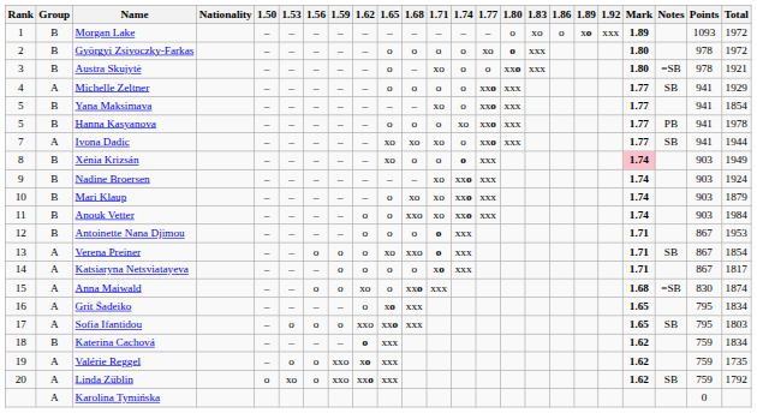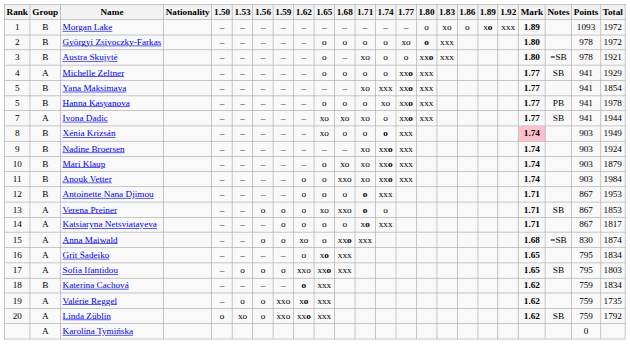 <table class="wikitable sortable" style="text-align:center;font-size:90%">
 <tr>
 <th>Rank</th>
 <th>Group</th>
 <th>Name</th>
 <th>Nationality</th>
 <th>1.50</th>
 <th>1.53</th>
 <th>1.56</th>
 <th>1.59</th>
 <th>1.62</th>
 <th>1.65</th>
 <th>1.68</th>
 <th>1.71</th>
 <th>1.74</th>
 <th>1.77</th>
 <th>1.80</th>
 <th>1.83</th>
 <th>1.86</th>
 <th>1.89</th>
 <th>1.92</th>
 <th>Mark</th>
 <th>Notes</th>
 <th>Points</th>
 <th>Total</th>
 </tr>
 <tr>
 <td>1</td>
 <td>B</td>
 <td align=left><a href='#'>Morgan Lake</a></td>
 <td align=left></td>
 <td>–</td>
 <td>–</td>
 <td>–</td>
 <td>–</td>
 <td>–</td>
 <td>–</td>
 <td>–</td>
 <td>–</td>
 <td>–</td>
 <td>–</td>
 <td>o</td>
 <td>xo</td>
 <td>o</td>
 <td>x<strong>o</strong></td>
 <td>xxx</td>
 <td><strong>1.89</strong></td>
 <td></td>
 <td>1093</td>
 <td>1972</td>
 </tr>
 <tr>
 <td>2</td>
 <td>B</td>
 <td align=left><a href='#'>Györgyi Zsivoczky-Farkas</a></td>
 <td align=left></td>
 <td>–</td>
 <td>–</td>
 <td>–</td>
 <td>–</td>
 <td>–</td>
 <td>o</td>
 <td>o</td>
 <td>o</td>
 <td>o</td>
 <td>xo</td>
 <td><strong>o</strong></td>
 <td>xxx</td>
 <td></td>
 <td></td>
 <td></td>
 <td><strong>1.80</strong></td>
 <td></td>
 <td>978</td>
 <td>1972</td>
 </tr>
 <tr>
 <td>3</td>
 <td>B</td>
 <td align=left><a href='#'>Austra Skujytė</a></td>
 <td align=left></td>
 <td>–</td>
 <td>–</td>
 <td>–</td>
 <td>–</td>
 <td>–</td>
 <td>o</td>
 <td>–</td>
 <td>xo</td>
 <td>o</td>
 <td>o</td>
 <td>xx<strong>o</strong></td>
 <td>xxx</td>
 <td></td>
 <td></td>
 <td></td>
 <td><strong>1.80</strong></td>
 <td>=SB</td>
 <td>978</td>
 <td>1921</td>
 </tr>
 <tr>
 <td>4</td>
 <td>A</td>
 <td align=left><a href='#'>Michelle Zeltner</a></td>
 <td align=left></td>
 <td>–</td>
 <td>–</td>
 <td>–</td>
 <td>–</td>
 <td>–</td>
 <td>o</td>
 <td>o</td>
 <td>o</td>
 <td>o</td>
 <td>xx<strong>o</strong></td>
 <td>xxx</td>
 <td></td>
 <td></td>
 <td></td>
 <td></td>
 <td><strong>1.77</strong></td>
 <td>SB</td>
 <td>941</td>
 <td>1929</td>
 </tr>
 <tr>
 <td>5</td>
 <td>B</td>
 <td align=left><a href='#'>Yana Maksimava</a></td>
 <td align=left></td>
 <td>–</td>
 <td>–</td>
 <td>–</td>
 <td>–</td>
 <td>–</td>
 <td>–</td>
 <td>–</td>
 <td>xo</td>
-<td>o</td>
+<td>xxx</td>
 <td>xx<strong>o</strong></td>
 <td>xxx</td>
 <td></td>
 <td></td>
 <td></td>
 <td></td>
 <td><strong>1.77</strong></td>
 <td></td>
 <td>941</td>
 <td>1854</td>
 </tr>
 <tr>
 <td>5</td>
 <td>B</td>
 <td align=left><a href='#'>Hanna Kasyanova</a></td>
 <td align=left></td>
 <td>–</td>
 <td>–</td>
 <td>–</td>
 <td>–</td>
 <td>–</td>
 <td>o</td>
 <td>o</td>
 <td>o</td>
 <td>xo</td>
 <td>xx<strong>o</strong></td>
 <td>xxx</td>
 <td></td>
 <td></td>
 <td></td>
 <td></td>
 <td><strong>1.77</strong></td>
 <td>PB</td>
 <td>941</td>
 <td>1978</td>
 </tr>
 <tr>
 <td>7</td>
 <td>A</td>
 <td align=left><a href='#'>Ivona Dadic</a></td>
 <td align=left></td>
 <td>–</td>
 <td>–</td>
 <td>–</td>
 <td>–</td>
 <td>–</td>
 <td>xo</td>
 <td>xo</td>
 <td>xo</td>
 <td>o</td>
 <td>xx<strong>o</strong></td>
 <td>xxx</td>
 <td></td>
 <td></td>
 <td></td>
 <td></td>
 <td><strong>1.77</strong></td>
 <td>SB</td>
 <td>941</td>
 <td>1944</td>
 </tr>
 <tr>
 <td>8</td>
 <td>B</td>
 <td align=left><a href='#'>Xénia Krizsán</a></td>
 <td align=left></td>
 <td>–</td>
 <td>–</td>
 <td>–</td>
 <td>–</td>
 <td>–</td>
 <td>xo</td>
 <td>o</td>
 <td>o</td>
 <td><strong>o</strong></td>
 <td>xxx</td>
 <td></td>
 <td></td>
 <td></td>
 <td></td>
 <td></td>
 <td style="background: pink;"><strong>1.74</strong></td>
 <td></td>
 <td>903</td>
 <td>1949</td>
 </tr>
 <tr>
 <td>9</td>
 <td>B</td>
 <td align=left><a href='#'>Nadine Broersen</a></td>
 <td align=left></td>
 <td>–</td>
 <td>–</td>
 <td>–</td>
 <td>–</td>
 <td>–</td>
 <td>–</td>
 <td>–</td>
 <td>xo</td>
 <td>xx<strong>o</strong></td>
 <td>xxx</td>
 <td></td>
 <td></td>
 <td></td>
 <td></td>
 <td></td>
 <td><strong>1.74</strong></td>
 <td></td>
 <td>903</td>
 <td>1924</td>
 </tr>
 <tr>
 <td>10</td>
 <td>B</td>
 <td align=left><a href='#'>Mari Klaup</a></td>
 <td align=left></td>
 <td>–</td>
 <td>–</td>
 <td>–</td>
 <td>–</td>
 <td>–</td>
 <td>o</td>
 <td>xo</td>
 <td>xo</td>
 <td>xx<strong>o</strong></td>
 <td>xxx</td>
 <td></td>
 <td></td>
 <td></td>
 <td></td>
 <td></td>
 <td><strong>1.74</strong></td>
 <td></td>
 <td>903</td>
 <td>1879</td>
 </tr>
 <tr>
 <td>11</td>
 <td>B</td>
 <td align=left><a href='#'>Anouk Vetter</a></td>
 <td align=left></td>
 <td>–</td>
 <td>–</td>
 <td>–</td>
 <td>–</td>
 <td>o</td>
 <td>o</td>
 <td>xxo</td>
 <td>xo</td>
 <td>xx<strong>o</strong></td>
 <td>xxx</td>
 <td></td>
 <td></td>
 <td></td>
 <td></td>
 <td></td>
 <td><strong>1.74</strong></td>
 <td></td>
 <td>903</td>
 <td>1984</td>
 </tr>
 <tr>
 <td>12</td>
 <td>B</td>
 <td align=left><a href='#'>Antoinette Nana Djimou</a></td>
 <td align=left></td>
 <td>–</td>
 <td>–</td>
 <td>–</td>
 <td>–</td>
 <td>o</td>
 <td>o</td>
 <td>o</td>
 <td><strong>o</strong></td>
 <td>xxx</td>
 <td></td>
 <td></td>
 <td></td>
 <td></td>
 <td></td>
 <td></td>
 <td><strong>1.71</strong></td>
 <td></td>
 <td>867</td>
 <td>1953</td>
 </tr>
 <tr>
 <td>13</td>
 <td>A</td>
 <td align=left><a href='#'>Verena Preiner</a></td>
 <td align=left></td>
 <td>–</td>
 <td>–</td>
 <td>o</td>
 <td>o</td>
 <td>o</td>
 <td>xo</td>
 <td>xxo</td>
 <td><strong>o</strong></td>
-<td>xxx</td>
+<td>o</td>
 <td></td>
 <td></td>
 <td></td>
 <td></td>
 <td></td>
 <td></td>
 <td><strong>1.71</strong></td>
 <td>SB</td>
 <td>867</td>
-<td>1854</td>
+<td>1853</td>
 </tr>
 <tr>
 <td>14</td>
 <td>A</td>
 <td align=left><a href='#'>Katsiaryna Netsviatayeva</a></td>
 <td align=left></td>
 <td>–</td>
 <td>–</td>
 <td>–</td>
 <td>o</td>
 <td>o</td>
 <td>o</td>
 <td>o</td>
 <td>x<strong>o</strong></td>
 <td>xxx</td>
 <td></td>
 <td></td>
 <td></td>
 <td></td>
 <td></td>
 <td></td>
 <td><strong>1.71</strong></td>
 <td></td>
 <td>867</td>
 <td>1817</td>
 </tr>
 <tr>
 <td>15</td>
 <td>A</td>
 <td align=left><a href='#'>Anna Maiwald</a></td>
 <td align=left></td>
 <td>–</td>
 <td>–</td>
 <td>o</td>
 <td>o</td>
 <td>xo</td>
 <td>o</td>
 <td>xx<strong>o</strong></td>
 <td>xxx</td>
 <td></td>
 <td></td>
 <td></td>
 <td></td>
 <td></td>
 <td></td>
 <td></td>
 <td><strong>1.68</strong></td>
 <td>=SB</td>
 <td>830</td>
 <td>1874</td>
 </tr>
 <tr>
 <td>16</td>
 <td>A</td>
 <td align=left><a href='#'>Grit Šadeiko</a></td>
 <td align=left></td>
 <td>–</td>
 <td>–</td>
 <td>–</td>
 <td>–</td>
 <td>o</td>
 <td>x<strong>o</strong></td>
 <td>xxx</td>
 <td></td>
 <td></td>
 <td></td>
 <td></td>
 <td></td>
 <td></td>
 <td></td>
 <td></td>
 <td><strong>1.65</strong></td>
 <td></td>
 <td>795</td>
 <td>1834</td>
 </tr>
 <tr>
 <td>17</td>
 <td>A</td>
 <td align=left><a href='#'>Sofia Ifantidou</a></td>
 <td align=left></td>
 <td>–</td>
 <td>o</td>
 <td>o</td>
 <td>o</td>
 <td>xxo</td>
 <td>xx<strong>o</strong></td>
 <td>xxx</td>
 <td></td>
 <td></td>
 <td></td>
 <td></td>
 <td></td>
 <td></td>
 <td></td>
 <td></td>
 <td><strong>1.65</strong></td>
 <td>SB</td>
 <td>795</td>
 <td>1803</td>
 </tr>
 <tr>
 <td>18</td>
 <td>B</td>
 <td align=left><a href='#'>Katerina Cachová</a></td>
 <td align=left></td>
 <td>–</td>
 <td>–</td>
 <td>–</td>
 <td>–</td>
 <td><strong>o</strong></td>
 <td>xxx</td>
 <td></td>
 <td></td>
 <td></td>
 <td></td>
 <td></td>
 <td></td>
 <td></td>
 <td></td>
 <td></td>
 <td><strong>1.62</strong></td>
 <td></td>
 <td>759</td>
 <td>1834</td>
 </tr>
 <tr>
 <td>19</td>
 <td>A</td>
 <td align=left><a href='#'>Valérie Reggel</a></td>
 <td align=left></td>
 <td>–</td>
 <td>o</td>
 <td>o</td>
 <td>xxo</td>
 <td>x<strong>o</strong></td>
 <td>xxx</td>
 <td></td>
 <td></td>
 <td></td>
 <td></td>
 <td></td>
 <td></td>
 <td></td>
 <td></td>
 <td></td>
 <td><strong>1.62</strong></td>
 <td></td>
 <td>759</td>
 <td>1735</td>
 </tr>
 <tr>
 <td>20</td>
 <td>A</td>
 <td align=left><a href='#'>Linda Züblin</a></td>
 <td align=left></td>
 <td>o</td>
 <td>xo</td>
 <td>o</td>
 <td>xxo</td>
 <td>xx<strong>o</strong></td>
 <td>xxx</td>
 <td></td>
 <td></td>
 <td></td>
 <td></td>
 <td></td>
 <td></td>
 <td></td>
 <td></td>
 <td></td>
 <td><strong>1.62</strong></td>
 <td>SB</td>
 <td>759</td>
 <td>1792</td>
 </tr>
 <tr>
 <td></td>
 <td>A</td>
 <td align=left><a href='#'>Karolina Tymińska</a></td>
 <td align=left></td>
 <td></td>
 <td></td>
 <td></td>
 <td></td>
 <td></td>
 <td></td>
 <td></td>
 <td></td>
 <td></td>
 <td></td>
 <td></td>
 <td></td>
 <td></td>
 <td></td>
 <td></td>
 <td></td>
 <td></td>
 <td>0</td>
 <td></td>
 </tr>
 </table>
